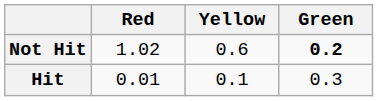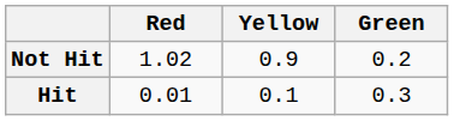 <table class="wikitable">
 <tr>
 <th></th>
 <th width="60">Red</th>
 <th width="60">Yellow</th>
 <th width="60">Green</th>
 </tr>
 <tr>
 <th>Not Hit</th>
 <td align="center">1.02</td>
-<td align="center">0.6</td>
-<td align="center"><strong>0.2</strong></td>
+<td align="center">0.9</td>
+<td align="center">0.2</td>
 </tr>
 <tr>
 <th>Hit</th>
 <td align="center">0.01</td>
 <td align="center">0.1</td>
 <td align="center">0.3</td>
 </tr>
 </table>
